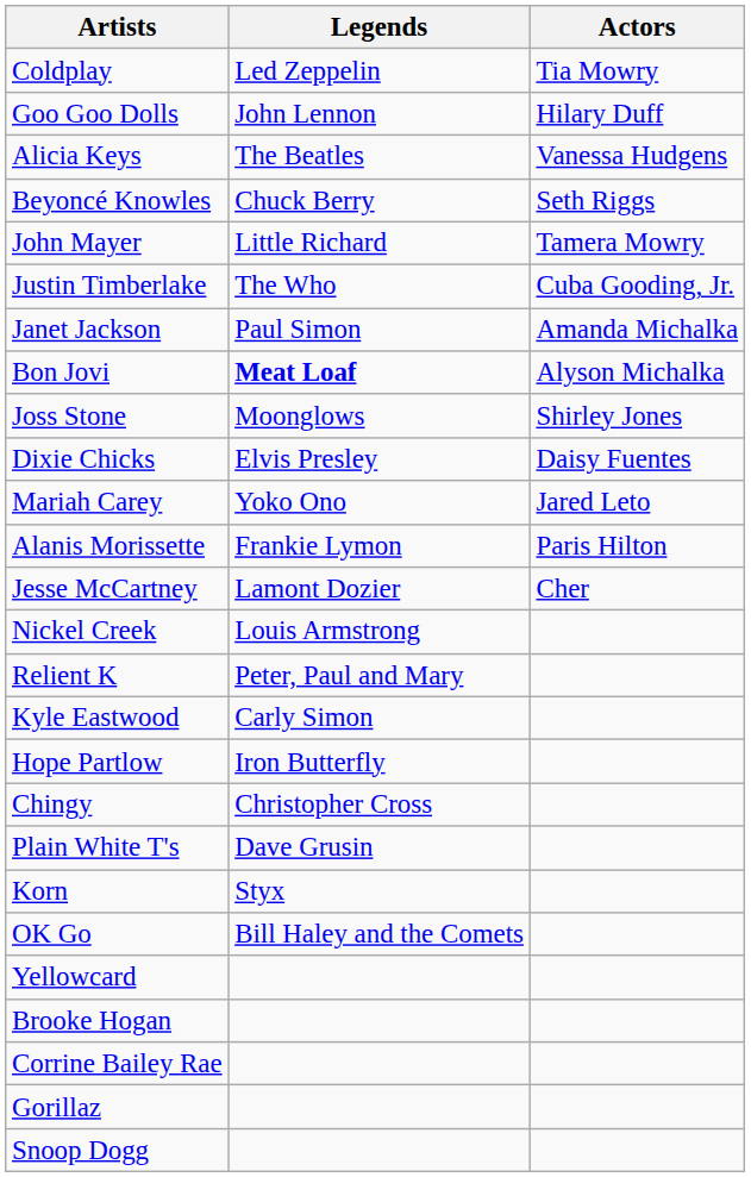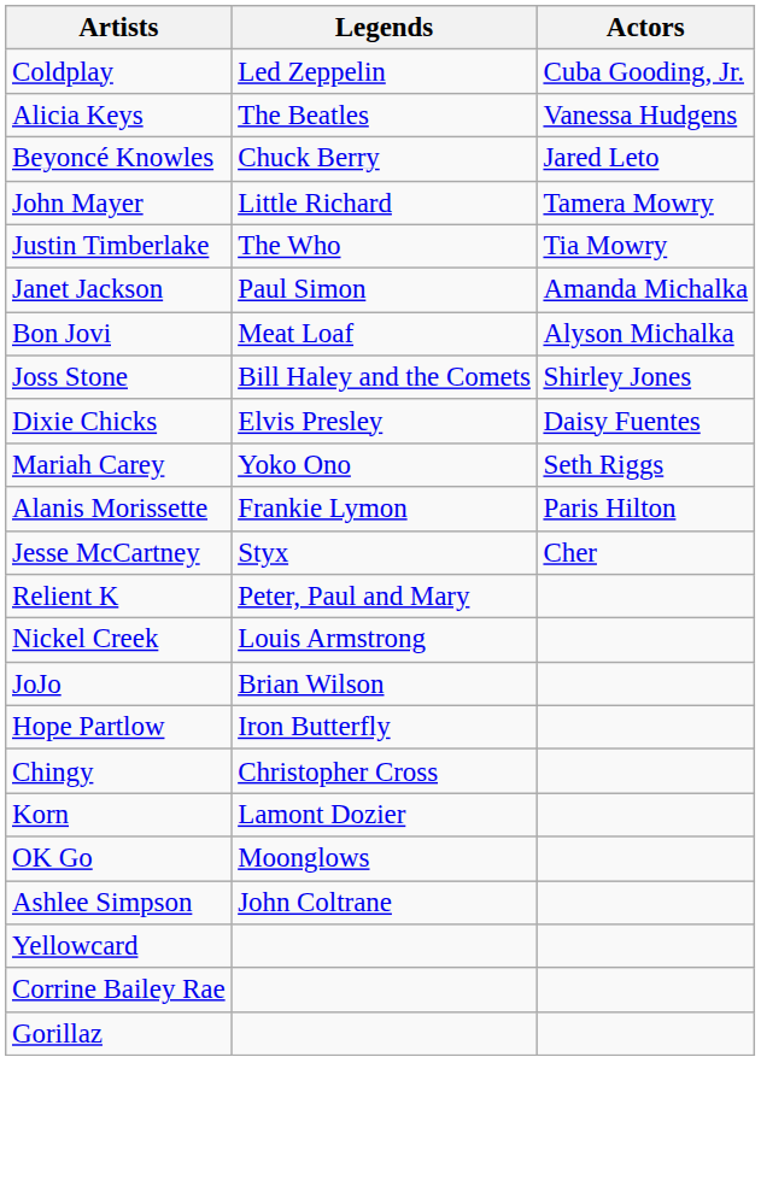 <table class="wikitable">
 <tr>
 <th>Artists</th>
 <th>Legends</th>
 <th>Actors</th>
 </tr>
 <tr>
 <td><a href='#'>Coldplay</a></td>
 <td><a href='#'>Led Zeppelin</a></td>
-<td><a href='#'>Tia Mowry</a></td>
-</tr>
-<tr>
-<td><a href='#'>Goo Goo Dolls</a></td>
-<td><a href='#'>John Lennon</a></td>
-<td><a href='#'>Hilary Duff</a></td>
+<td><a href='#'>Cuba Gooding, Jr.</a></td>
 </tr>
 <tr>
 <td><a href='#'>Alicia Keys</a></td>
 <td><a href='#'>The Beatles</a></td>
 <td><a href='#'>Vanessa Hudgens</a></td>
 </tr>
 <tr>
 <td><a href='#'>Beyoncé Knowles</a></td>
 <td><a href='#'>Chuck Berry</a></td>
-<td><a href='#'>Seth Riggs</a></td>
+<td><a href='#'>Jared Leto</a></td>
 </tr>
 <tr>
 <td><a href='#'>John Mayer</a></td>
 <td><a href='#'>Little Richard</a></td>
 <td><a href='#'>Tamera Mowry</a></td>
 </tr>
 <tr>
 <td><a href='#'>Justin Timberlake</a></td>
 <td><a href='#'>The Who</a></td>
-<td><a href='#'>Cuba Gooding, Jr.</a></td>
+<td><a href='#'>Tia Mowry</a></td>
 </tr>
 <tr>
 <td><a href='#'>Janet Jackson</a></td>
 <td><a href='#'>Paul Simon</a></td>
 <td><a href='#'>Amanda Michalka</a></td>
 </tr>
 <tr>
 <td><a href='#'>Bon Jovi</a></td>
-<td><strong><a href='#'>Meat Loaf</a></strong></td>
+<td><a href='#'>Meat Loaf</a></td>
 <td><a href='#'>Alyson Michalka</a></td>
 </tr>
 <tr>
 <td><a href='#'>Joss Stone</a></td>
-<td><a href='#'>Moonglows</a></td>
+<td><a href='#'>Bill Haley and the Comets</a></td>
 <td><a href='#'>Shirley Jones</a></td>
 </tr>
 <tr>
 <td><a href='#'>Dixie Chicks</a></td>
 <td><a href='#'>Elvis Presley</a></td>
 <td><a href='#'>Daisy Fuentes</a></td>
 </tr>
 <tr>
 <td><a href='#'>Mariah Carey</a></td>
 <td><a href='#'>Yoko Ono</a></td>
-<td><a href='#'>Jared Leto</a></td>
+<td><a href='#'>Seth Riggs</a></td>
 </tr>
 <tr>
 <td><a href='#'>Alanis Morissette</a></td>
 <td><a href='#'>Frankie Lymon</a></td>
 <td><a href='#'>Paris Hilton</a></td>
 </tr>
 <tr>
 <td><a href='#'>Jesse McCartney</a></td>
-<td><a href='#'>Lamont Dozier</a></td>
+<td><a href='#'>Styx</a></td>
 <td><a href='#'>Cher</a></td>
+</tr>
+<tr>
+<td><a href='#'>Relient K</a></td>
+<td><a href='#'>Peter, Paul and Mary</a></td>
+<td></td>
 </tr>
 <tr>
 <td><a href='#'>Nickel Creek</a></td>
 <td><a href='#'>Louis Armstrong</a></td>
 <td></td>
 </tr>
 <tr>
-<td><a href='#'>Relient K</a></td>
-<td><a href='#'>Peter, Paul and Mary</a></td>
-<td></td>
-</tr>
-<tr>
-<td><a href='#'>Kyle Eastwood</a></td>
-<td><a href='#'>Carly Simon</a></td>
+<td><a href='#'>JoJo</a></td>
+<td><a href='#'>Brian Wilson</a></td>
 <td></td>
 </tr>
 <tr>
 <td><a href='#'>Hope Partlow</a></td>
 <td><a href='#'>Iron Butterfly</a></td>
 <td></td>
 </tr>
 <tr>
 <td><a href='#'>Chingy</a></td>
 <td><a href='#'>Christopher Cross</a></td>
 <td></td>
 </tr>
 <tr>
-<td><a href='#'>Plain White T's</a></td>
-<td><a href='#'>Dave Grusin</a></td>
-<td></td>
-</tr>
-<tr>
 <td><a href='#'>Korn</a></td>
-<td><a href='#'>Styx</a></td>
+<td><a href='#'>Lamont Dozier</a></td>
 <td></td>
 </tr>
 <tr>
 <td><a href='#'>OK Go</a></td>
-<td><a href='#'>Bill Haley and the Comets</a></td>
+<td><a href='#'>Moonglows</a></td>
+<td></td>
+</tr>
+<tr>
+<td><a href='#'>Ashlee Simpson</a></td>
+<td><a href='#'>John Coltrane</a></td>
 <td></td>
 </tr>
 <tr>
 <td><a href='#'>Yellowcard</a></td>
-<td></td>
-<td></td>
-</tr>
-<tr>
-<td><a href='#'>Brooke Hogan</a></td>
 <td></td>
 <td></td>
 </tr>
 <tr>
 <td><a href='#'>Corrine Bailey Rae</a></td>
 <td></td>
 <td></td>
 </tr>
 <tr>
 <td><a href='#'>Gorillaz</a></td>
 <td></td>
 <td></td>
 </tr>
-<tr>
-<td><a href='#'>Snoop Dogg</a></td>
-<td></td>
-<td></td>
-</tr>
 </table>
